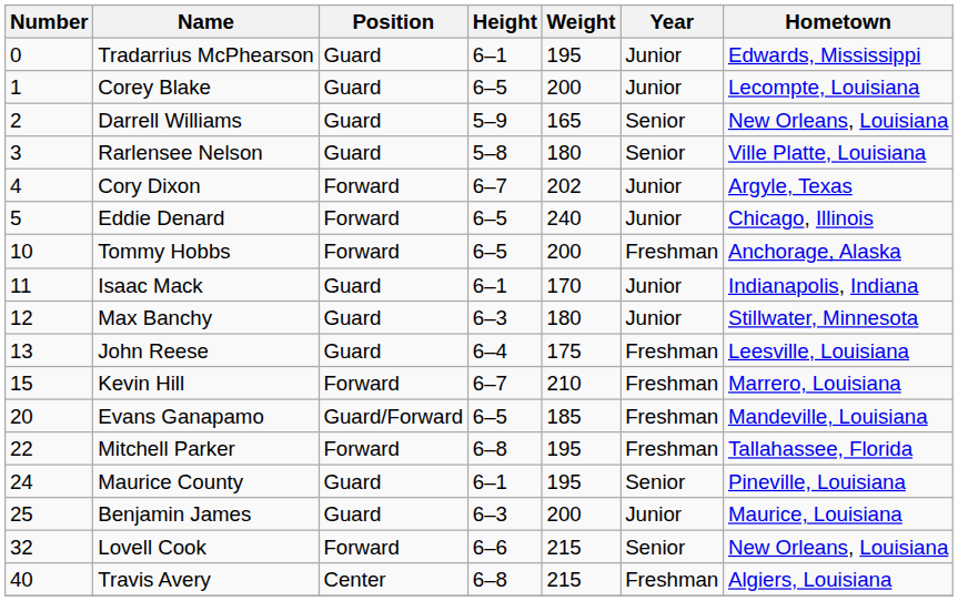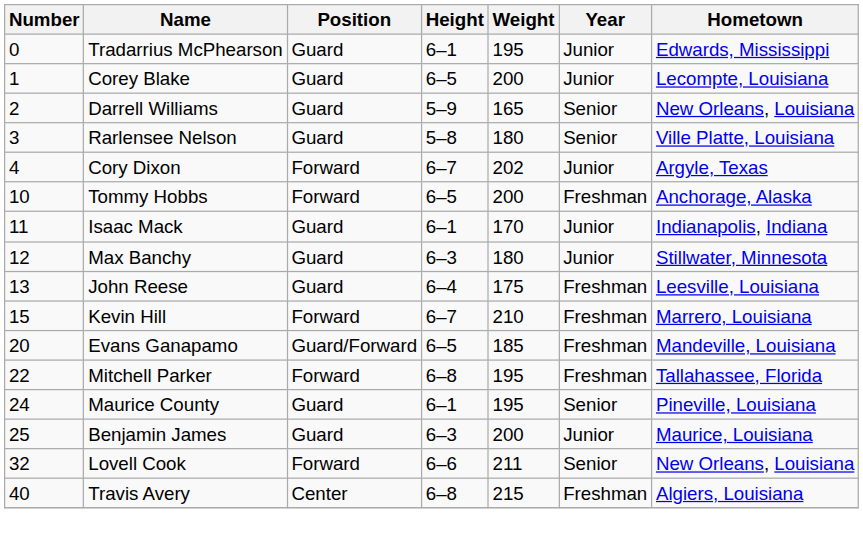 <table class="wikitable" style="font-size: 95%;">
 <tr>
 <th>Number</th>
 <th>Name</th>
 <th>Position</th>
 <th>Height</th>
 <th>Weight</th>
 <th>Year</th>
 <th>Hometown</th>
 </tr>
 <tr>
 <td>0</td>
 <td>Tradarrius McPhearson</td>
 <td>Guard</td>
 <td>6–1</td>
 <td>195</td>
 <td>Junior</td>
 <td><a href='#'>Edwards, Mississippi</a></td>
 </tr>
 <tr>
 <td>1</td>
 <td>Corey Blake</td>
 <td>Guard</td>
 <td>6–5</td>
 <td>200</td>
 <td>Junior</td>
 <td><a href='#'>Lecompte, Louisiana</a></td>
 </tr>
 <tr>
 <td>2</td>
 <td>Darrell Williams</td>
 <td>Guard</td>
 <td>5–9</td>
 <td>165</td>
 <td>Senior</td>
 <td><a href='#'>New Orleans</a>, <a href='#'>Louisiana</a></td>
 </tr>
 <tr>
 <td>3</td>
 <td>Rarlensee Nelson</td>
 <td>Guard</td>
 <td>5–8</td>
 <td>180</td>
 <td>Senior</td>
 <td><a href='#'>Ville Platte, Louisiana</a></td>
 </tr>
 <tr>
 <td>4</td>
 <td>Cory Dixon</td>
 <td>Forward</td>
 <td>6–7</td>
 <td>202</td>
 <td>Junior</td>
 <td><a href='#'>Argyle, Texas</a></td>
-</tr>
-<tr>
-<td>5</td>
-<td>Eddie Denard</td>
-<td>Forward</td>
-<td>6–5</td>
-<td>240</td>
-<td>Junior</td>
-<td><a href='#'>Chicago</a>, <a href='#'>Illinois</a></td>
 </tr>
 <tr>
 <td>10</td>
 <td>Tommy Hobbs</td>
 <td>Forward</td>
 <td>6–5</td>
 <td>200</td>
 <td>Freshman</td>
 <td><a href='#'>Anchorage, Alaska</a></td>
 </tr>
 <tr>
 <td>11</td>
 <td>Isaac Mack</td>
 <td>Guard</td>
 <td>6–1</td>
 <td>170</td>
 <td>Junior</td>
 <td><a href='#'>Indianapolis</a>, <a href='#'>Indiana</a></td>
 </tr>
 <tr>
 <td>12</td>
 <td>Max Banchy</td>
 <td>Guard</td>
 <td>6–3</td>
 <td>180</td>
 <td>Junior</td>
 <td><a href='#'>Stillwater, Minnesota</a></td>
 </tr>
 <tr>
 <td>13</td>
 <td>John Reese</td>
 <td>Guard</td>
 <td>6–4</td>
 <td>175</td>
 <td>Freshman</td>
 <td><a href='#'>Leesville, Louisiana</a></td>
 </tr>
 <tr>
 <td>15</td>
 <td>Kevin Hill</td>
 <td>Forward</td>
 <td>6–7</td>
 <td>210</td>
 <td>Freshman</td>
 <td><a href='#'>Marrero, Louisiana</a></td>
 </tr>
 <tr>
 <td>20</td>
 <td>Evans Ganapamo</td>
 <td>Guard/Forward</td>
 <td>6–5</td>
 <td>185</td>
 <td>Freshman</td>
 <td><a href='#'>Mandeville, Louisiana</a></td>
 </tr>
 <tr>
 <td>22</td>
 <td>Mitchell Parker</td>
 <td>Forward</td>
 <td>6–8</td>
 <td>195</td>
 <td>Freshman</td>
 <td><a href='#'>Tallahassee, Florida</a></td>
 </tr>
 <tr>
 <td>24</td>
 <td>Maurice County</td>
 <td>Guard</td>
 <td>6–1</td>
 <td>195</td>
 <td>Senior</td>
 <td><a href='#'>Pineville, Louisiana</a></td>
 </tr>
 <tr>
 <td>25</td>
 <td>Benjamin James</td>
 <td>Guard</td>
 <td>6–3</td>
 <td>200</td>
 <td>Junior</td>
 <td><a href='#'>Maurice, Louisiana</a></td>
 </tr>
 <tr>
 <td>32</td>
 <td>Lovell Cook</td>
 <td>Forward</td>
 <td>6–6</td>
-<td>215</td>
+<td>211</td>
 <td>Senior</td>
 <td><a href='#'>New Orleans</a>, <a href='#'>Louisiana</a></td>
 </tr>
 <tr>
 <td>40</td>
 <td>Travis Avery</td>
 <td>Center</td>
 <td>6–8</td>
 <td>215</td>
 <td>Freshman</td>
 <td><a href='#'>Algiers, Louisiana</a></td>
 </tr>
 <tr>
 </tr>
 </table>
